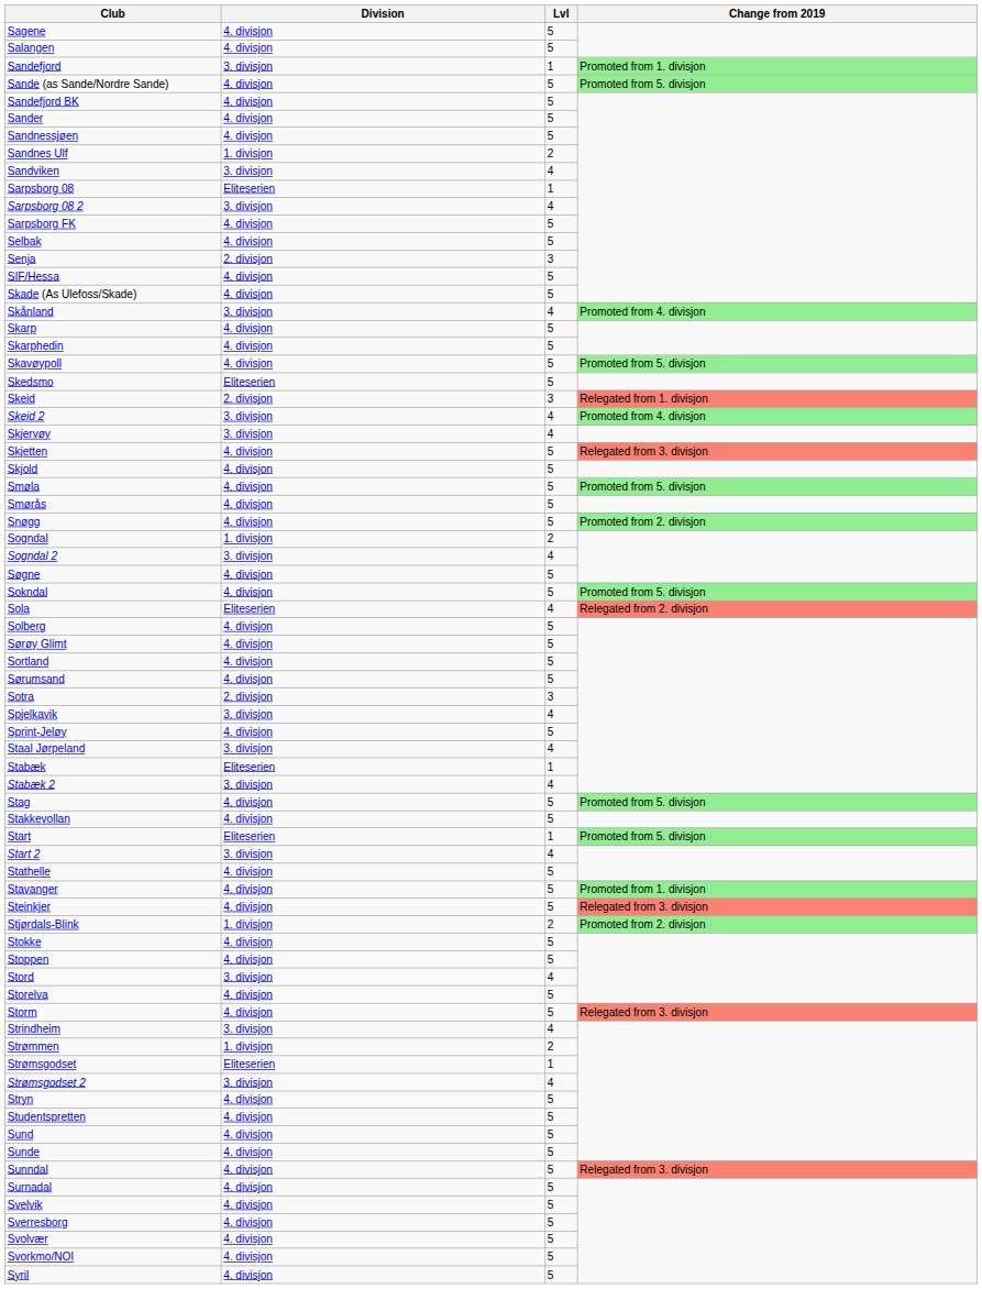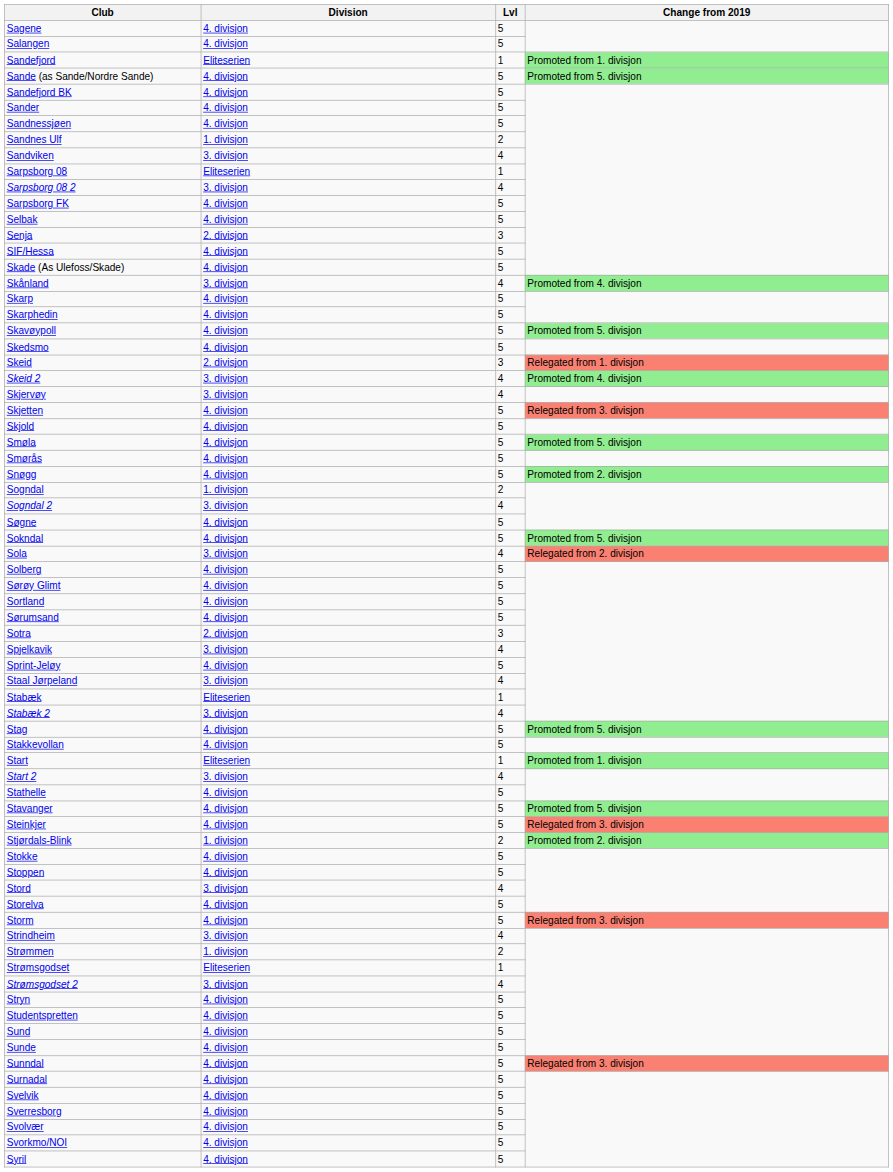 <table class="wikitable sortable" width=100% style="font-size:90%">
 <tr>
 <th width=20%>Club</th>
 <th width=30%>Division</th>
 <th width=3%>Lvl</th>
 <th width=37%>Change from 2019</th>
 </tr>
 <tr>
 <td><a href='#'>Sagene</a></td>
 <td><a href='#'>4. divisjon</a></td>
 <td>5</td>
 </tr>
 <tr>
 <td><a href='#'>Salangen</a></td>
 <td><a href='#'>4. divisjon</a></td>
 <td>5</td>
 </tr>
 <tr>
 <td><a href='#'>Sandefjord</a></td>
-<td><a href='#'>3. divisjon</a></td>
+<td><a href='#'>Eliteserien</a></td>
 <td>1</td>
 <td style="background:lightgreen">Promoted from 1. divisjon</td>
 </tr>
 <tr>
 <td><a href='#'>Sande</a> (as Sande/Nordre Sande)</td>
 <td><a href='#'>4. divisjon</a></td>
 <td>5</td>
 <td style="background:lightgreen">Promoted from 5. divisjon</td>
 </tr>
 <tr>
 <td><a href='#'>Sandefjord BK</a></td>
 <td><a href='#'>4. divisjon</a></td>
 <td>5</td>
 </tr>
 <tr>
 <td><a href='#'>Sander</a></td>
 <td><a href='#'>4. divisjon</a></td>
 <td>5</td>
 </tr>
 <tr>
 <td><a href='#'>Sandnessjøen</a></td>
 <td><a href='#'>4. divisjon</a></td>
 <td>5</td>
 </tr>
 <tr>
 <td><a href='#'>Sandnes Ulf</a></td>
 <td><a href='#'>1. divisjon</a></td>
 <td>2</td>
 </tr>
 <tr>
 <td><a href='#'>Sandviken</a></td>
 <td><a href='#'>3. divisjon</a></td>
 <td>4</td>
 </tr>
 <tr>
 <td><a href='#'>Sarpsborg 08</a></td>
 <td><a href='#'>Eliteserien</a></td>
 <td>1</td>
 </tr>
 <tr>
 <td><em><a href='#'>Sarpsborg 08 2</a></em></td>
 <td><a href='#'>3. divisjon</a></td>
 <td>4</td>
 </tr>
 <tr>
 <td><a href='#'>Sarpsborg FK</a></td>
 <td><a href='#'>4. divisjon</a></td>
 <td>5</td>
 </tr>
 <tr>
 <td><a href='#'>Selbak</a></td>
 <td><a href='#'>4. divisjon</a></td>
 <td>5</td>
 </tr>
 <tr>
 <td><a href='#'>Senja</a></td>
 <td><a href='#'>2. divisjon</a></td>
 <td>3</td>
 </tr>
 <tr>
 <td><a href='#'>SIF/Hessa</a></td>
 <td><a href='#'>4. divisjon</a></td>
 <td>5</td>
 </tr>
 <tr>
 <td><a href='#'>Skade</a> (As Ulefoss/Skade)</td>
 <td><a href='#'>4. divisjon</a></td>
 <td>5</td>
 </tr>
 <tr>
 <td><a href='#'>Skånland</a></td>
 <td><a href='#'>3. divisjon</a></td>
 <td>4</td>
 <td style="background:lightgreen">Promoted from 4. divisjon</td>
 </tr>
 <tr>
 <td><a href='#'>Skarp</a></td>
 <td><a href='#'>4. divisjon</a></td>
 <td>5</td>
 </tr>
 <tr>
 <td><a href='#'>Skarphedin</a></td>
 <td><a href='#'>4. divisjon</a></td>
 <td>5</td>
 </tr>
 <tr>
 <td><a href='#'>Skavøypoll</a></td>
 <td><a href='#'>4. divisjon</a></td>
 <td>5</td>
 <td style="background:lightgreen">Promoted from 5. divisjon</td>
 </tr>
 <tr>
 <td><a href='#'>Skedsmo</a></td>
-<td><a href='#'>Eliteserien</a></td>
+<td><a href='#'>4. divisjon</a></td>
 <td>5</td>
 </tr>
 <tr>
 <td><a href='#'>Skeid</a></td>
 <td><a href='#'>2. divisjon</a></td>
 <td>3</td>
 <td style="background:salmon">Relegated from 1. divisjon</td>
 </tr>
 <tr>
 <td><em><a href='#'>Skeid 2</a></em></td>
 <td><a href='#'>3. divisjon</a></td>
 <td>4</td>
 <td style="background:lightgreen">Promoted from 4. divisjon</td>
 </tr>
 <tr>
 <td><a href='#'>Skjervøy</a></td>
 <td><a href='#'>3. divisjon</a></td>
 <td>4</td>
 </tr>
 <tr>
 <td><a href='#'>Skjetten</a></td>
 <td><a href='#'>4. divisjon</a></td>
 <td>5</td>
 <td style="background:salmon">Relegated from 3. divisjon</td>
 </tr>
 <tr>
 <td><a href='#'>Skjold</a></td>
 <td><a href='#'>4. divisjon</a></td>
 <td>5</td>
 </tr>
 <tr>
 <td><a href='#'>Smøla</a></td>
 <td><a href='#'>4. divisjon</a></td>
 <td>5</td>
 <td style="background:lightgreen">Promoted from 5. divisjon</td>
 </tr>
 <tr>
 <td><a href='#'>Smørås</a></td>
 <td><a href='#'>4. divisjon</a></td>
 <td>5</td>
 </tr>
 <tr>
 <td><a href='#'>Snøgg</a></td>
 <td><a href='#'>4. divisjon</a></td>
 <td>5</td>
 <td style="background:lightgreen">Promoted from 2. divisjon</td>
 </tr>
 <tr>
 <td><a href='#'>Sogndal</a></td>
 <td><a href='#'>1. divisjon</a></td>
 <td>2</td>
 </tr>
 <tr>
 <td><em><a href='#'>Sogndal 2</a></em></td>
 <td><a href='#'>3. divisjon</a></td>
 <td>4</td>
 </tr>
 <tr>
 <td><a href='#'>Søgne</a></td>
 <td><a href='#'>4. divisjon</a></td>
 <td>5</td>
 </tr>
 <tr>
 <td><a href='#'>Sokndal</a></td>
 <td><a href='#'>4. divisjon</a></td>
 <td>5</td>
 <td style="background:lightgreen">Promoted from 5. divisjon</td>
 </tr>
 <tr>
 <td><a href='#'>Sola</a></td>
-<td><a href='#'>Eliteserien</a></td>
+<td><a href='#'>3. divisjon</a></td>
 <td>4</td>
 <td style="background:salmon">Relegated from 2. divisjon</td>
 </tr>
 <tr>
 <td><a href='#'>Solberg</a></td>
 <td><a href='#'>4. divisjon</a></td>
 <td>5</td>
 </tr>
 <tr>
 <td><a href='#'>Sørøy Glimt</a></td>
 <td><a href='#'>4. divisjon</a></td>
 <td>5</td>
 </tr>
 <tr>
 <td><a href='#'>Sortland</a></td>
 <td><a href='#'>4. divisjon</a></td>
 <td>5</td>
 </tr>
 <tr>
 <td><a href='#'>Sørumsand</a></td>
 <td><a href='#'>4. divisjon</a></td>
 <td>5</td>
 </tr>
 <tr>
 <td><a href='#'>Sotra</a></td>
 <td><a href='#'>2. divisjon</a></td>
 <td>3</td>
 </tr>
 <tr>
 <td><a href='#'>Spjelkavik</a></td>
 <td><a href='#'>3. divisjon</a></td>
 <td>4</td>
 </tr>
 <tr>
 <td><a href='#'>Sprint-Jeløy</a></td>
 <td><a href='#'>4. divisjon</a></td>
 <td>5</td>
 </tr>
 <tr>
 <td><a href='#'>Staal Jørpeland</a></td>
 <td><a href='#'>3. divisjon</a></td>
 <td>4</td>
 </tr>
 <tr>
 <td><a href='#'>Stabæk</a></td>
 <td><a href='#'>Eliteserien</a></td>
 <td>1</td>
 </tr>
 <tr>
 <td><em><a href='#'>Stabæk 2</a></em></td>
 <td><a href='#'>3. divisjon</a></td>
 <td>4</td>
 </tr>
 <tr>
 <td><a href='#'>Stag</a></td>
 <td><a href='#'>4. divisjon</a></td>
 <td>5</td>
 <td style="background:lightgreen">Promoted from 5. divisjon</td>
 </tr>
 <tr>
 <td><a href='#'>Stakkevollan</a></td>
 <td><a href='#'>4. divisjon</a></td>
 <td>5</td>
 </tr>
 <tr>
 <td><a href='#'>Start</a></td>
 <td><a href='#'>Eliteserien</a></td>
 <td>1</td>
-<td style="background:lightgreen">Promoted from 5. divisjon</td>
+<td style="background:lightgreen">Promoted from 1. divisjon</td>
 </tr>
 <tr>
 <td><em><a href='#'>Start 2</a></em></td>
 <td><a href='#'>3. divisjon</a></td>
 <td>4</td>
 </tr>
 <tr>
 <td><a href='#'>Stathelle</a></td>
 <td><a href='#'>4. divisjon</a></td>
 <td>5</td>
 </tr>
 <tr>
 <td><a href='#'>Stavanger</a></td>
 <td><a href='#'>4. divisjon</a></td>
 <td>5</td>
-<td style="background:lightgreen">Promoted from 1. divisjon</td>
+<td style="background:lightgreen">Promoted from 5. divisjon</td>
 </tr>
 <tr>
 <td><a href='#'>Steinkjer</a></td>
 <td><a href='#'>4. divisjon</a></td>
 <td>5</td>
 <td style="background:salmon">Relegated from 3. divisjon</td>
 </tr>
 <tr>
 <td><a href='#'>Stjørdals-Blink</a></td>
 <td><a href='#'>1. divisjon</a></td>
 <td>2</td>
 <td style="background:lightgreen">Promoted from 2. divisjon</td>
 </tr>
 <tr>
 <td><a href='#'>Stokke</a></td>
 <td><a href='#'>4. divisjon</a></td>
 <td>5</td>
 </tr>
 <tr>
 <td><a href='#'>Stoppen</a></td>
 <td><a href='#'>4. divisjon</a></td>
 <td>5</td>
 </tr>
 <tr>
 <td><a href='#'>Stord</a></td>
 <td><a href='#'>3. divisjon</a></td>
 <td>4</td>
 </tr>
 <tr>
 <td><a href='#'>Storelva</a></td>
 <td><a href='#'>4. divisjon</a></td>
 <td>5</td>
 </tr>
 <tr>
 <td><a href='#'>Storm</a></td>
 <td><a href='#'>4. divisjon</a></td>
 <td>5</td>
 <td style="background:salmon">Relegated from 3. divisjon</td>
 </tr>
 <tr>
 <td><a href='#'>Strindheim</a></td>
 <td><a href='#'>3. divisjon</a></td>
 <td>4</td>
 </tr>
 <tr>
 <td><a href='#'>Strømmen</a></td>
 <td><a href='#'>1. divisjon</a></td>
 <td>2</td>
 </tr>
 <tr>
 <td><a href='#'>Strømsgodset</a></td>
 <td><a href='#'>Eliteserien</a></td>
 <td>1</td>
 </tr>
 <tr>
 <td><em><a href='#'>Strømsgodset 2</a></em></td>
 <td><a href='#'>3. divisjon</a></td>
 <td>4</td>
 </tr>
 <tr>
 <td><a href='#'>Stryn</a></td>
 <td><a href='#'>4. divisjon</a></td>
 <td>5</td>
 </tr>
 <tr>
 <td><a href='#'>Studentspretten</a></td>
 <td><a href='#'>4. divisjon</a></td>
 <td>5</td>
 </tr>
 <tr>
 <td><a href='#'>Sund</a></td>
 <td><a href='#'>4. divisjon</a></td>
 <td>5</td>
 </tr>
 <tr>
 <td><a href='#'>Sunde</a></td>
 <td><a href='#'>4. divisjon</a></td>
 <td>5</td>
 </tr>
 <tr>
 <td><a href='#'>Sunndal</a></td>
 <td><a href='#'>4. divisjon</a></td>
 <td>5</td>
 <td style="background:salmon">Relegated from 3. divisjon</td>
 </tr>
 <tr>
 <td><a href='#'>Surnadal</a></td>
 <td><a href='#'>4. divisjon</a></td>
 <td>5</td>
 </tr>
 <tr>
 <td><a href='#'>Svelvik</a></td>
 <td><a href='#'>4. divisjon</a></td>
 <td>5</td>
 </tr>
 <tr>
 <td><a href='#'>Sverresborg</a></td>
 <td><a href='#'>4. divisjon</a></td>
 <td>5</td>
 </tr>
 <tr>
 <td><a href='#'>Svolvær</a></td>
 <td><a href='#'>4. divisjon</a></td>
 <td>5</td>
 </tr>
 <tr>
 <td><a href='#'>Svorkmo/NOI</a></td>
 <td><a href='#'>4. divisjon</a></td>
 <td>5</td>
 </tr>
 <tr>
 <td><a href='#'>Syril</a></td>
 <td><a href='#'>4. divisjon</a></td>
 <td>5</td>
 </tr>
 </table>
